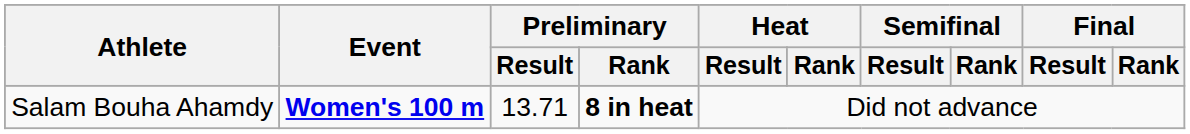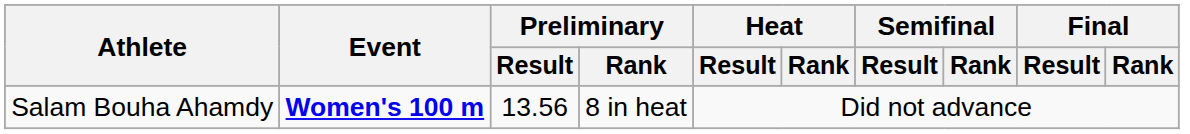 <table class="wikitable" style="font-size:90%">
 <tr>
 <th rowspan="2">Athlete</th>
 <th rowspan="2">Event</th>
 <th colspan="2">Preliminary</th>
 <th colspan="2">Heat</th>
 <th colspan="2">Semifinal</th>
 <th colspan="2">Final</th>
 </tr>
 <tr style="font-size:95%">
 <th>Result</th>
 <th>Rank</th>
 <th>Result</th>
 <th>Rank</th>
 <th>Result</th>
 <th>Rank</th>
 <th>Result</th>
 <th>Rank</th>
 </tr>
 <tr align=center>
 <td align=left>Salam Bouha Ahamdy</td>
 <td align=left><strong><a href='#'>Women's 100 m</a></strong></td>
-<td>13.71</td>
-<td><strong>8 in heat</strong></td>
+<td>13.56</td>
+<td>8 in heat</td>
 <td colspan=6>Did not advance</td>
 </tr>
 </table>
